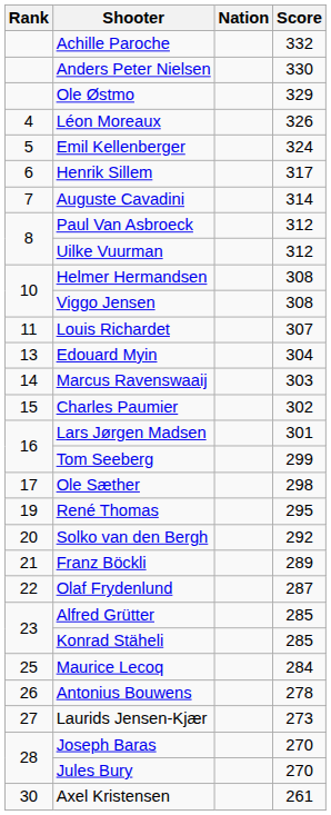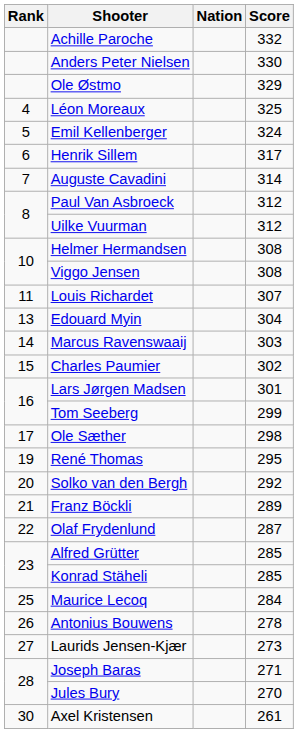 <table class="wikitable sortable" style="text-align:center">
 <tr>
 <th>Rank</th>
 <th>Shooter</th>
 <th>Nation</th>
 <th>Score</th>
 </tr>
 <tr>
 <td></td>
 <td align=left><a href='#'>Achille Paroche</a></td>
 <td align=left></td>
 <td>332</td>
 </tr>
 <tr>
 <td></td>
 <td align=left><a href='#'>Anders Peter Nielsen</a></td>
 <td align=left></td>
 <td>330</td>
 </tr>
 <tr>
 <td></td>
 <td align=left><a href='#'>Ole Østmo</a></td>
 <td align=left></td>
 <td>329</td>
 </tr>
 <tr>
 <td>4</td>
 <td align=left><a href='#'>Léon Moreaux</a></td>
 <td align=left></td>
-<td>326</td>
+<td>325</td>
 </tr>
 <tr>
 <td>5</td>
 <td align=left><a href='#'>Emil Kellenberger</a></td>
 <td align=left></td>
 <td>324</td>
 </tr>
 <tr>
 <td>6</td>
 <td align=left><a href='#'>Henrik Sillem</a></td>
 <td align=left></td>
 <td>317</td>
 </tr>
 <tr>
 <td>7</td>
 <td align=left><a href='#'>Auguste Cavadini</a></td>
 <td align=left></td>
 <td>314</td>
 </tr>
 <tr>
 <td rowspan=2>8</td>
 <td align=left><a href='#'>Paul Van Asbroeck</a></td>
 <td align=left></td>
 <td>312</td>
 </tr>
 <tr>
 <td align=left><a href='#'>Uilke Vuurman</a></td>
 <td align=left></td>
 <td>312</td>
 </tr>
 <tr>
 <td rowspan=2>10</td>
 <td align=left><a href='#'>Helmer Hermandsen</a></td>
 <td align=left></td>
 <td>308</td>
 </tr>
 <tr>
 <td align=left><a href='#'>Viggo Jensen</a></td>
 <td align=left></td>
 <td>308</td>
 </tr>
 <tr>
 <td>11</td>
 <td align=left><a href='#'>Louis Richardet</a></td>
 <td align=left></td>
 <td>307</td>
 </tr>
 <tr>
 <td>13</td>
 <td align=left><a href='#'>Edouard Myin</a></td>
 <td align=left></td>
 <td>304</td>
 </tr>
 <tr>
 <td>14</td>
 <td align=left><a href='#'>Marcus Ravenswaaij</a></td>
 <td align=left></td>
 <td>303</td>
 </tr>
 <tr>
 <td>15</td>
 <td align=left><a href='#'>Charles Paumier</a></td>
 <td align=left></td>
 <td>302</td>
 </tr>
 <tr>
 <td rowspan=2>16</td>
 <td align=left><a href='#'>Lars Jørgen Madsen</a></td>
 <td align=left></td>
 <td>301</td>
 </tr>
 <tr>
 <td align=left><a href='#'>Tom Seeberg</a></td>
 <td align=left></td>
 <td>299</td>
 </tr>
 <tr>
 <td>17</td>
 <td align=left><a href='#'>Ole Sæther</a></td>
 <td align=left></td>
 <td>298</td>
 </tr>
 <tr>
 <td>19</td>
 <td align=left><a href='#'>René Thomas</a></td>
 <td align=left></td>
 <td>295</td>
 </tr>
 <tr>
 <td>20</td>
 <td align=left><a href='#'>Solko van den Bergh</a></td>
 <td align=left></td>
 <td>292</td>
 </tr>
 <tr>
 <td>21</td>
 <td align=left><a href='#'>Franz Böckli</a></td>
 <td align=left></td>
 <td>289</td>
 </tr>
 <tr>
 <td>22</td>
 <td align=left><a href='#'>Olaf Frydenlund</a></td>
 <td align=left></td>
 <td>287</td>
 </tr>
 <tr>
 <td rowspan=2>23</td>
 <td align=left><a href='#'>Alfred Grütter</a></td>
 <td align=left></td>
 <td>285</td>
 </tr>
 <tr>
 <td align=left><a href='#'>Konrad Stäheli</a></td>
 <td align=left></td>
 <td>285</td>
 </tr>
 <tr>
 <td>25</td>
 <td align=left><a href='#'>Maurice Lecoq</a></td>
 <td align=left></td>
 <td>284</td>
 </tr>
 <tr>
 <td>26</td>
 <td align=left><a href='#'>Antonius Bouwens</a></td>
 <td align=left></td>
 <td>278</td>
 </tr>
 <tr>
 <td>27</td>
 <td align=left>Laurids Jensen-Kjær</td>
 <td align=left></td>
 <td>273</td>
 </tr>
 <tr>
 <td rowspan=2>28</td>
 <td align=left><a href='#'>Joseph Baras</a></td>
 <td align=left></td>
-<td>270</td>
+<td>271</td>
 </tr>
 <tr>
 <td align=left><a href='#'>Jules Bury</a></td>
 <td align=left></td>
 <td>270</td>
 </tr>
 <tr>
 <td>30</td>
 <td align=left>Axel Kristensen</td>
 <td align=left></td>
 <td>261</td>
 </tr>
 </table>
